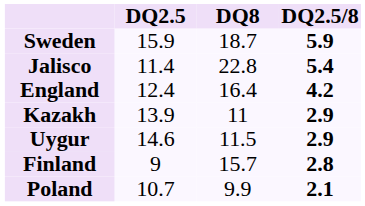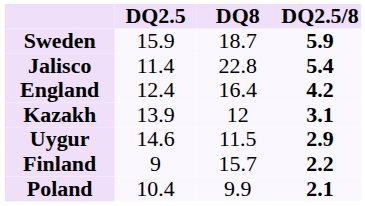 <table border="0" cellspacing="0" cellpadding="0" align="right" style="text-align:center; background:#ffffff; margin-left: 2em; border:2px; #e0e0ff solid;">
 <tr style = "background:#efdff8">
 <th width="80"></th>
 <th width="60">DQ2.5</th>
 <th width="60">DQ8</th>
 <th width="60">DQ2.5/8</th>
 </tr>
 <tr style = "background:#fbf7ff" |>
 <th style =  "background:#efdff8">Sweden</th>
 <td>15.9</td>
 <td>18.7</td>
 <th>5.9</th>
 </tr>
 <tr style = "background:#fbf7ff" |>
 <th style =  "background:#efdff8">Jalisco</th>
 <td>11.4</td>
 <td>22.8</td>
 <th>5.4</th>
 </tr>
 <tr style = "background:#fbf7ff" |>
 <th style =  "background:#efdff8">England</th>
 <td>12.4</td>
 <td>16.4</td>
 <th>4.2</th>
 </tr>
 <tr style = "background:#fbf7ff" |>
 <th style =  "background:#efdff8">Kazakh</th>
 <td>13.9</td>
-<td>11</td>
-<th>2.9</th>
+<td>12</td>
+<th>3.1</th>
 </tr>
 <tr style = "background:#fbf7ff" |>
 <th style =  "background:#efdff8">Uygur</th>
 <td>14.6</td>
 <td>11.5</td>
 <th>2.9</th>
 </tr>
 <tr style = "background:#fbf7ff" |>
 <th style =  "background:#efdff8">Finland</th>
 <td>9</td>
 <td>15.7</td>
-<th>2.8</th>
+<th>2.2</th>
 </tr>
 <tr style = "background:#fbf7ff" |>
 <th style =  "background:#efdff8">Poland</th>
-<td>10.7</td>
+<td>10.4</td>
 <td>9.9</td>
 <th>2.1</th>
 </tr>
 </table>
